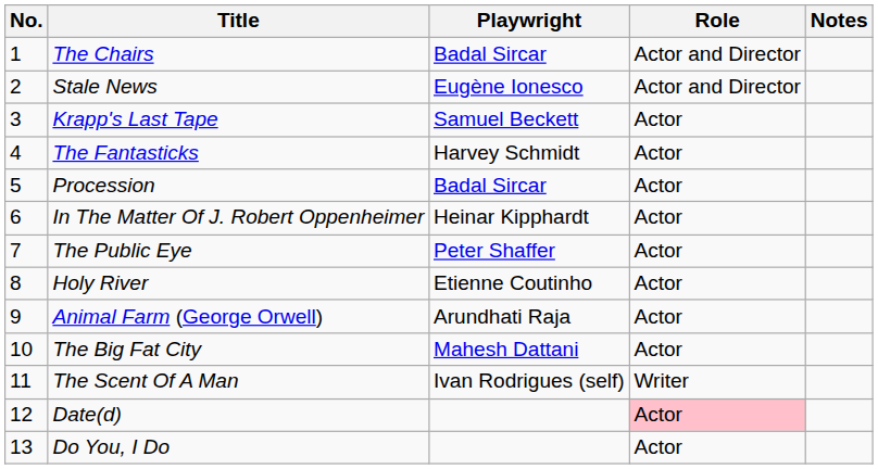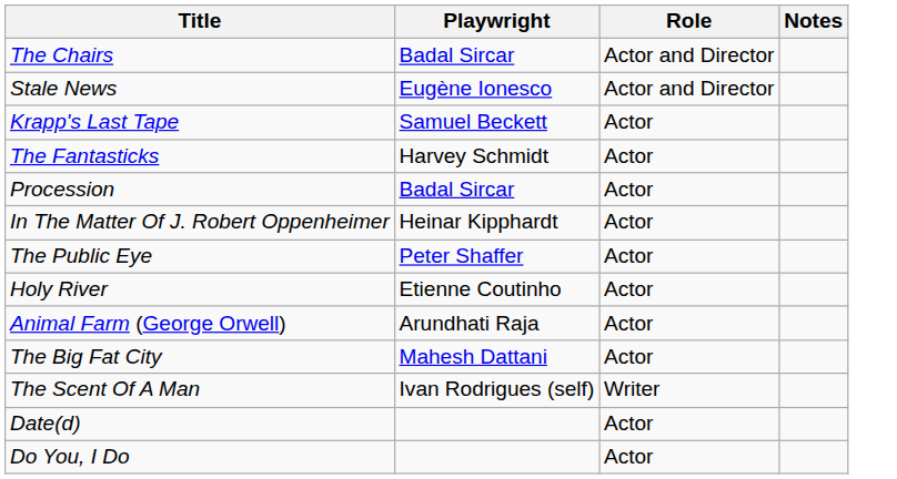 <table class="wikitable sortable">
 <tr>
-<th>No.</th>
 <th>Title</th>
 <th>Playwright</th>
 <th>Role</th>
 <th>Notes</th>
 </tr>
 <tr>
-<td>1</td>
 <td><em><a href='#'>The Chairs</a></em></td>
 <td><a href='#'>Badal Sircar</a></td>
 <td>Actor and Director</td>
 <td></td>
 </tr>
 <tr>
-<td>2</td>
 <td><em>Stale News</em></td>
 <td><a href='#'>Eugène Ionesco</a></td>
 <td>Actor and Director</td>
 <td></td>
 </tr>
 <tr>
-<td>3</td>
 <td><em><a href='#'>Krapp's Last Tape</a></em></td>
 <td><a href='#'>Samuel Beckett</a></td>
 <td>Actor</td>
 <td></td>
 </tr>
 <tr>
-<td>4</td>
 <td><em><a href='#'>The Fantasticks</a></em></td>
 <td>Harvey Schmidt</td>
 <td>Actor</td>
 <td></td>
 </tr>
 <tr>
-<td>5</td>
 <td><em>Procession</em></td>
 <td><a href='#'>Badal Sircar</a></td>
 <td>Actor</td>
 <td></td>
 </tr>
 <tr>
-<td>6</td>
 <td><em>In The Matter Of J. Robert Oppenheimer</em></td>
 <td>Heinar Kipphardt</td>
 <td>Actor</td>
 <td></td>
 </tr>
 <tr>
-<td>7</td>
 <td><em>The Public Eye</em></td>
 <td><a href='#'>Peter Shaffer</a></td>
 <td>Actor</td>
 <td></td>
 </tr>
 <tr>
-<td>8</td>
 <td><em>Holy River</em></td>
 <td>Etienne Coutinho</td>
 <td>Actor</td>
 <td></td>
 </tr>
 <tr>
-<td>9</td>
 <td><em><a href='#'>Animal Farm</a></em> (<a href='#'>George Orwell</a>)</td>
 <td>Arundhati Raja</td>
 <td>Actor</td>
 <td></td>
 </tr>
 <tr>
-<td>10</td>
 <td><em>The Big Fat City</em></td>
 <td><a href='#'>Mahesh Dattani</a></td>
 <td>Actor</td>
 <td></td>
 </tr>
 <tr>
-<td>11</td>
 <td><em>The Scent Of A Man</em></td>
 <td>Ivan Rodrigues (self)</td>
 <td>Writer</td>
 <td></td>
 </tr>
 <tr>
-<td>12</td>
 <td><em>Date(d)</em></td>
 <td></td>
-<td style="background: pink;">Actor</td>
+<td>Actor</td>
 <td></td>
 </tr>
 <tr>
-<td>13</td>
 <td><em>Do You, I Do</em></td>
 <td></td>
 <td>Actor</td>
 <td></td>
 </tr>
 </table>
